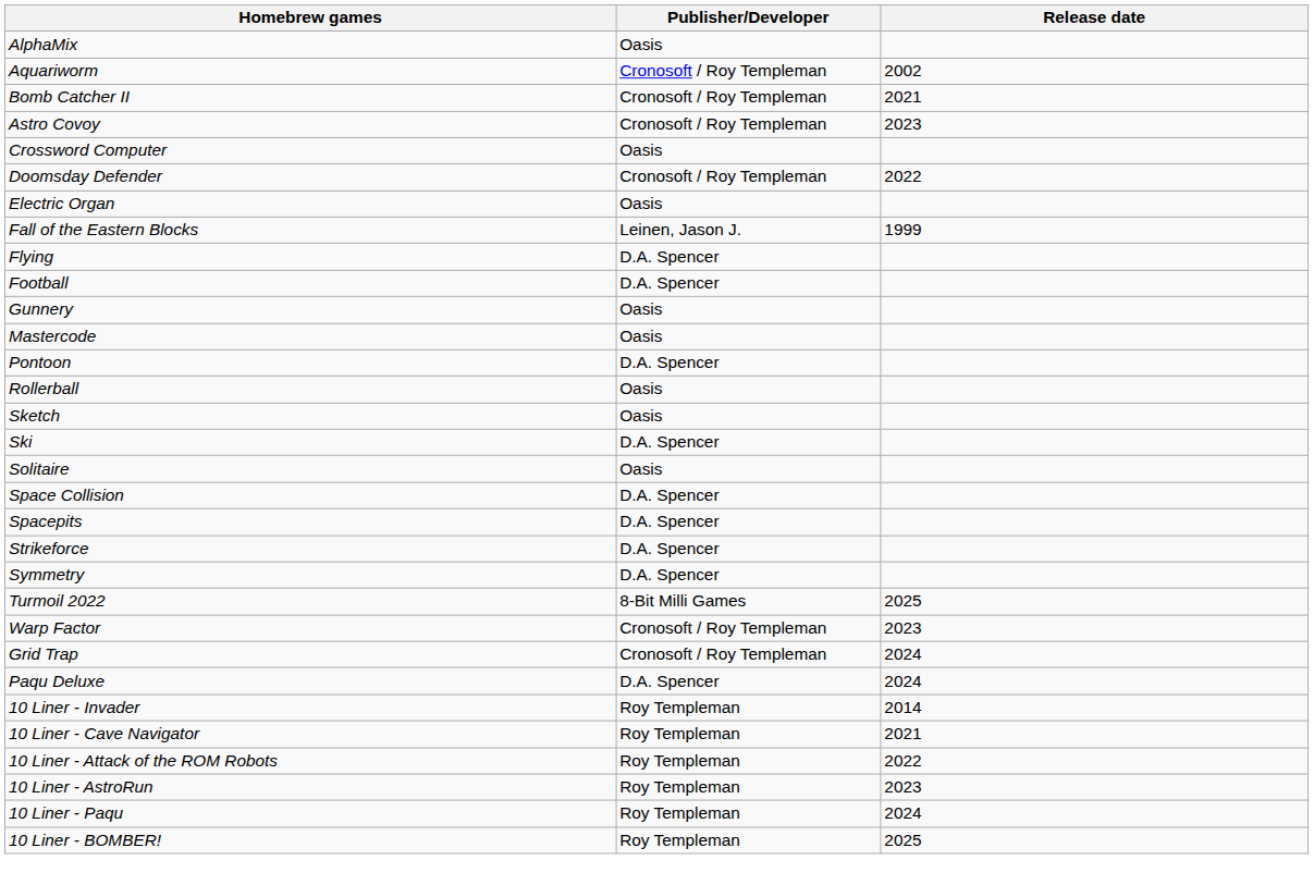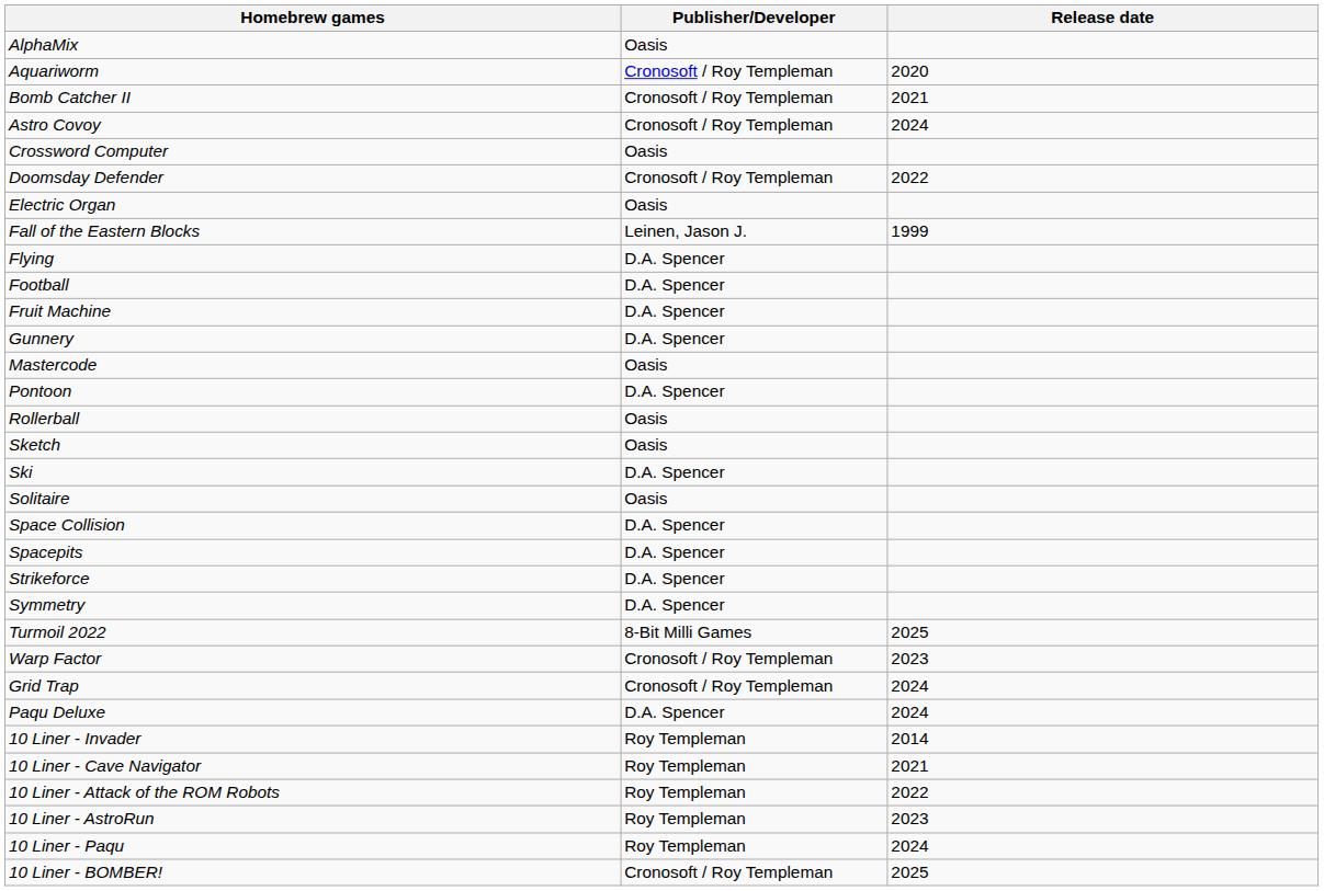 <table class="wikitable sortable">
 <tr>
 <th style="width:30%;">Homebrew games</th>
 <th style="width:13%;">Publisher/Developer</th>
 <th style="width:21%;">Release date</th>
 </tr>
 <tr>
 <td><em>AlphaMix</em></td>
 <td>Oasis</td>
 <td></td>
 </tr>
 <tr>
 <td><em>Aquariworm</em></td>
 <td><a href='#'>Cronosoft</a> / Roy Templeman</td>
-<td>2002</td>
+<td>2020</td>
 </tr>
 <tr>
 <td><em>Bomb Catcher II</em></td>
 <td>Cronosoft / Roy Templeman</td>
 <td>2021</td>
 </tr>
 <tr>
 <td><em>Astro Covoy</em></td>
 <td>Cronosoft / Roy Templeman</td>
-<td>2023</td>
+<td>2024</td>
 </tr>
 <tr>
 <td><em>Crossword Computer</em></td>
 <td>Oasis</td>
 <td></td>
 </tr>
 <tr>
 <td><em>Doomsday Defender</em></td>
 <td>Cronosoft / Roy Templeman</td>
 <td>2022</td>
 </tr>
 <tr>
 <td><em>Electric Organ</em></td>
 <td>Oasis</td>
 <td></td>
 </tr>
 <tr>
 <td><em>Fall of the Eastern Blocks</em></td>
 <td>Leinen, Jason J.</td>
 <td>1999</td>
 </tr>
 <tr>
 <td><em>Flying</em></td>
 <td>D.A. Spencer</td>
 <td></td>
 </tr>
 <tr>
 <td><em>Football</em></td>
 <td>D.A. Spencer</td>
 <td></td>
 </tr>
 <tr>
+<td><em>Fruit Machine</em></td>
+<td>D.A. Spencer</td>
+<td></td>
+</tr>
+<tr>
 <td><em>Gunnery</em></td>
-<td>Oasis</td>
+<td>D.A. Spencer</td>
 <td></td>
 </tr>
 <tr>
 <td><em>Mastercode</em></td>
 <td>Oasis</td>
 <td></td>
 </tr>
 <tr>
 <td><em>Pontoon</em></td>
 <td>D.A. Spencer</td>
 <td></td>
 </tr>
 <tr>
 <td><em>Rollerball</em></td>
 <td>Oasis</td>
 <td></td>
 </tr>
 <tr>
 <td><em>Sketch</em></td>
 <td>Oasis</td>
 <td></td>
 </tr>
 <tr>
 <td><em>Ski</em></td>
 <td>D.A. Spencer</td>
 <td></td>
 </tr>
 <tr>
 <td><em>Solitaire</em></td>
 <td>Oasis</td>
 <td></td>
 </tr>
 <tr>
 <td><em>Space Collision</em></td>
 <td>D.A. Spencer</td>
 <td></td>
 </tr>
 <tr>
 <td><em>Spacepits</em></td>
 <td>D.A. Spencer</td>
 <td></td>
 </tr>
 <tr>
 <td><em>Strikeforce</em></td>
 <td>D.A. Spencer</td>
 <td></td>
 </tr>
 <tr>
 <td><em>Symmetry</em></td>
 <td>D.A. Spencer</td>
 <td></td>
 </tr>
 <tr>
 <td><em>Turmoil 2022</em></td>
 <td>8-Bit Milli Games</td>
 <td>2025</td>
 </tr>
 <tr>
 <td><em>Warp Factor</em></td>
 <td>Cronosoft / Roy Templeman</td>
 <td>2023</td>
 </tr>
 <tr>
 <td><em>Grid Trap</em></td>
 <td>Cronosoft / Roy Templeman</td>
 <td>2024</td>
 </tr>
 <tr>
 <td><em>Paqu Deluxe</em></td>
 <td>D.A. Spencer</td>
 <td>2024</td>
 </tr>
 <tr>
 <td><em>10 Liner - Invader</em></td>
 <td>Roy Templeman</td>
 <td>2014</td>
 </tr>
 <tr>
 <td><em>10 Liner - Cave Navigator</em></td>
 <td>Roy Templeman</td>
 <td>2021</td>
 </tr>
 <tr>
 <td><em>10 Liner - Attack of the ROM Robots</em></td>
 <td>Roy Templeman</td>
 <td>2022</td>
 </tr>
 <tr>
 <td><em>10 Liner - AstroRun</em></td>
 <td>Roy Templeman</td>
 <td>2023</td>
 </tr>
 <tr>
 <td><em>10 Liner - Paqu</em></td>
 <td>Roy Templeman</td>
 <td>2024</td>
 </tr>
 <tr>
 <td><em>10 Liner - BOMBER!</em></td>
-<td>Roy Templeman</td>
+<td>Cronosoft / Roy Templeman</td>
 <td>2025</td>
 </tr>
 </table>
